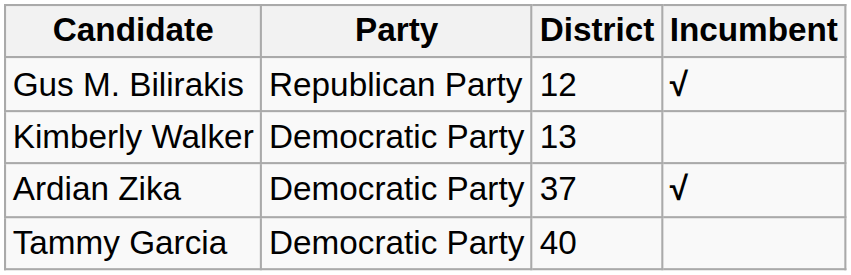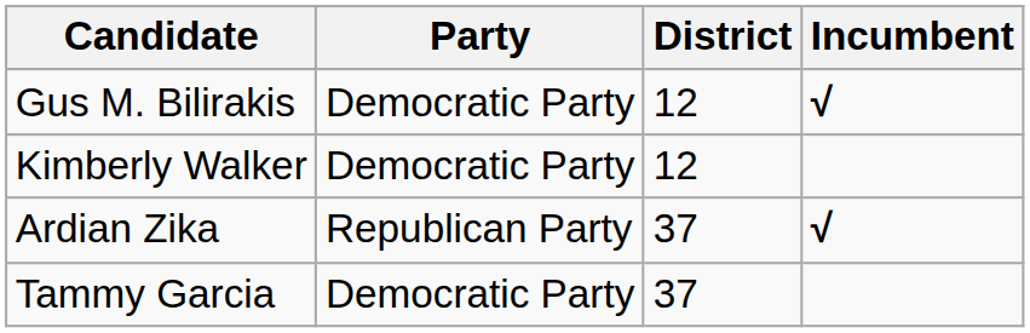 <table class="wikitable sortable mw-collapsible">
 <tr>
 <th>Candidate</th>
 <th>Party</th>
 <th>District</th>
 <th>Incumbent</th>
 </tr>
 <tr>
 <td>Gus M. Bilirakis</td>
-<td>Republican Party</td>
+<td>Democratic Party</td>
 <td>12</td>
 <td><strong>√</strong></td>
 </tr>
 <tr>
 <td>Kimberly Walker</td>
 <td>Democratic Party</td>
-<td>13</td>
+<td>12</td>
 <td></td>
 </tr>
 <tr>
 <td>Ardian Zika</td>
-<td>Democratic Party</td>
+<td>Republican Party</td>
 <td>37</td>
 <td><strong>√</strong></td>
 </tr>
 <tr>
 <td>Tammy Garcia</td>
 <td>Democratic Party</td>
-<td>40</td>
+<td>37</td>
 <td></td>
 </tr>
 </table>
